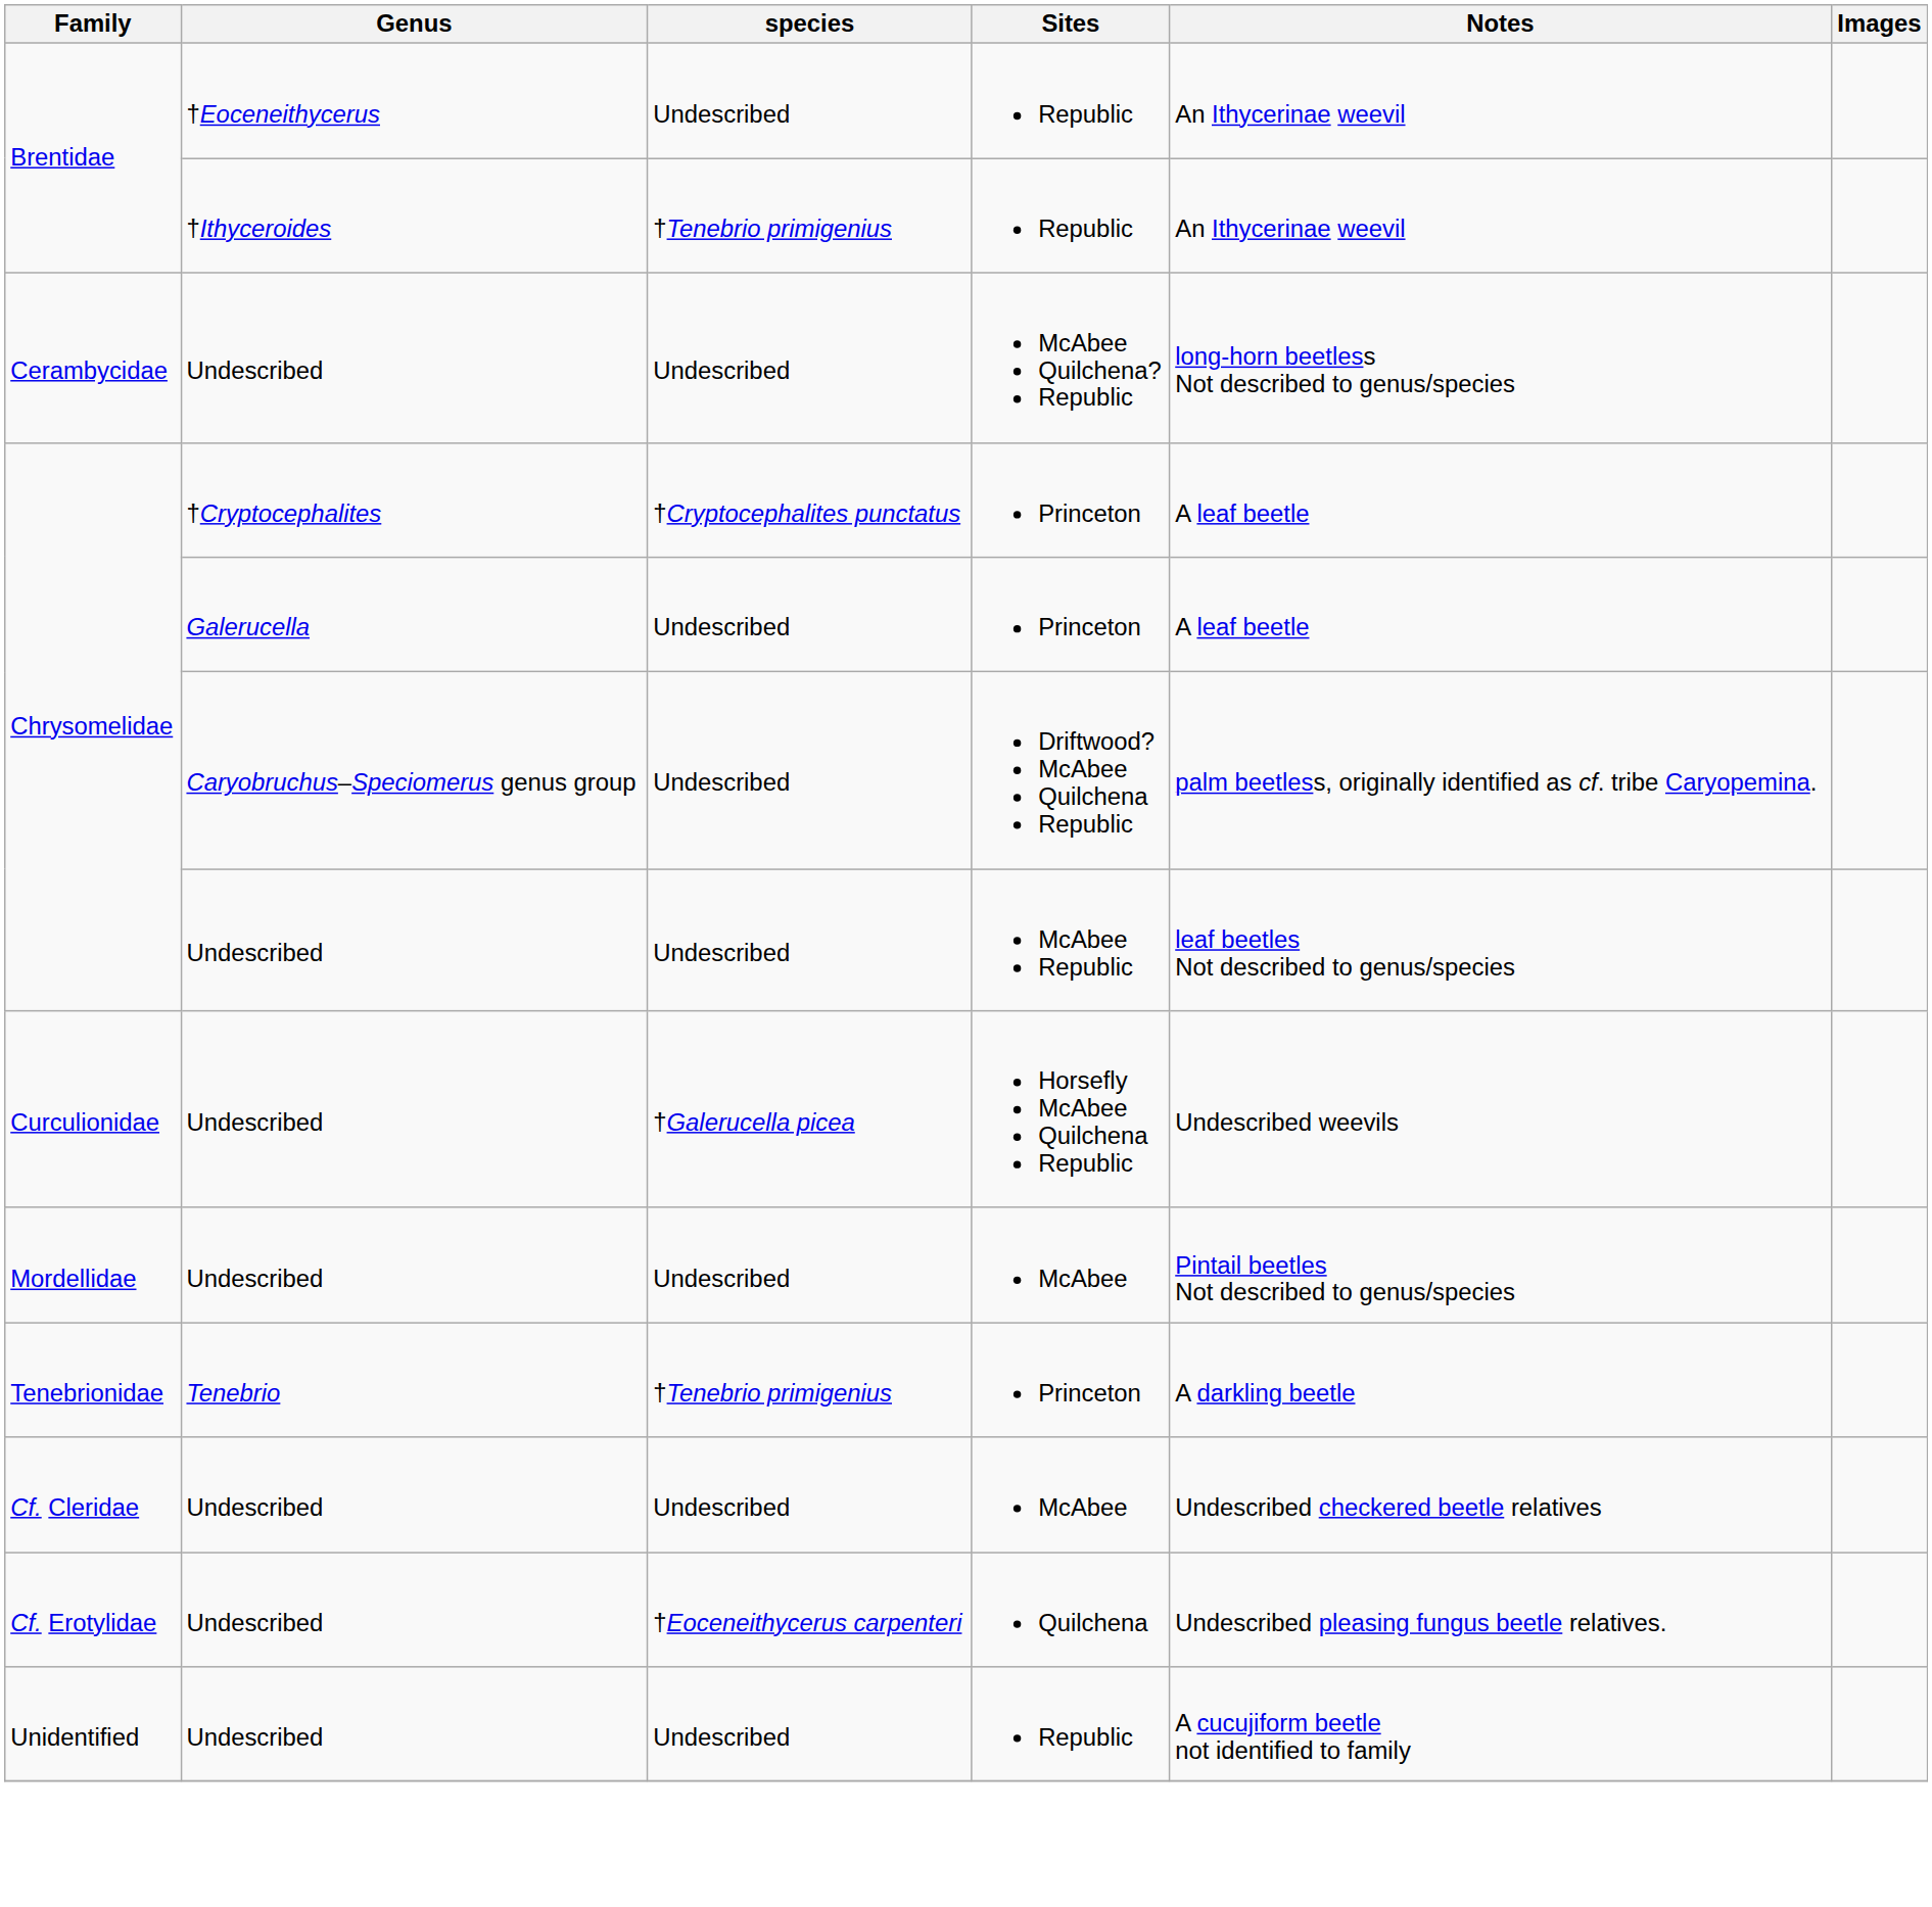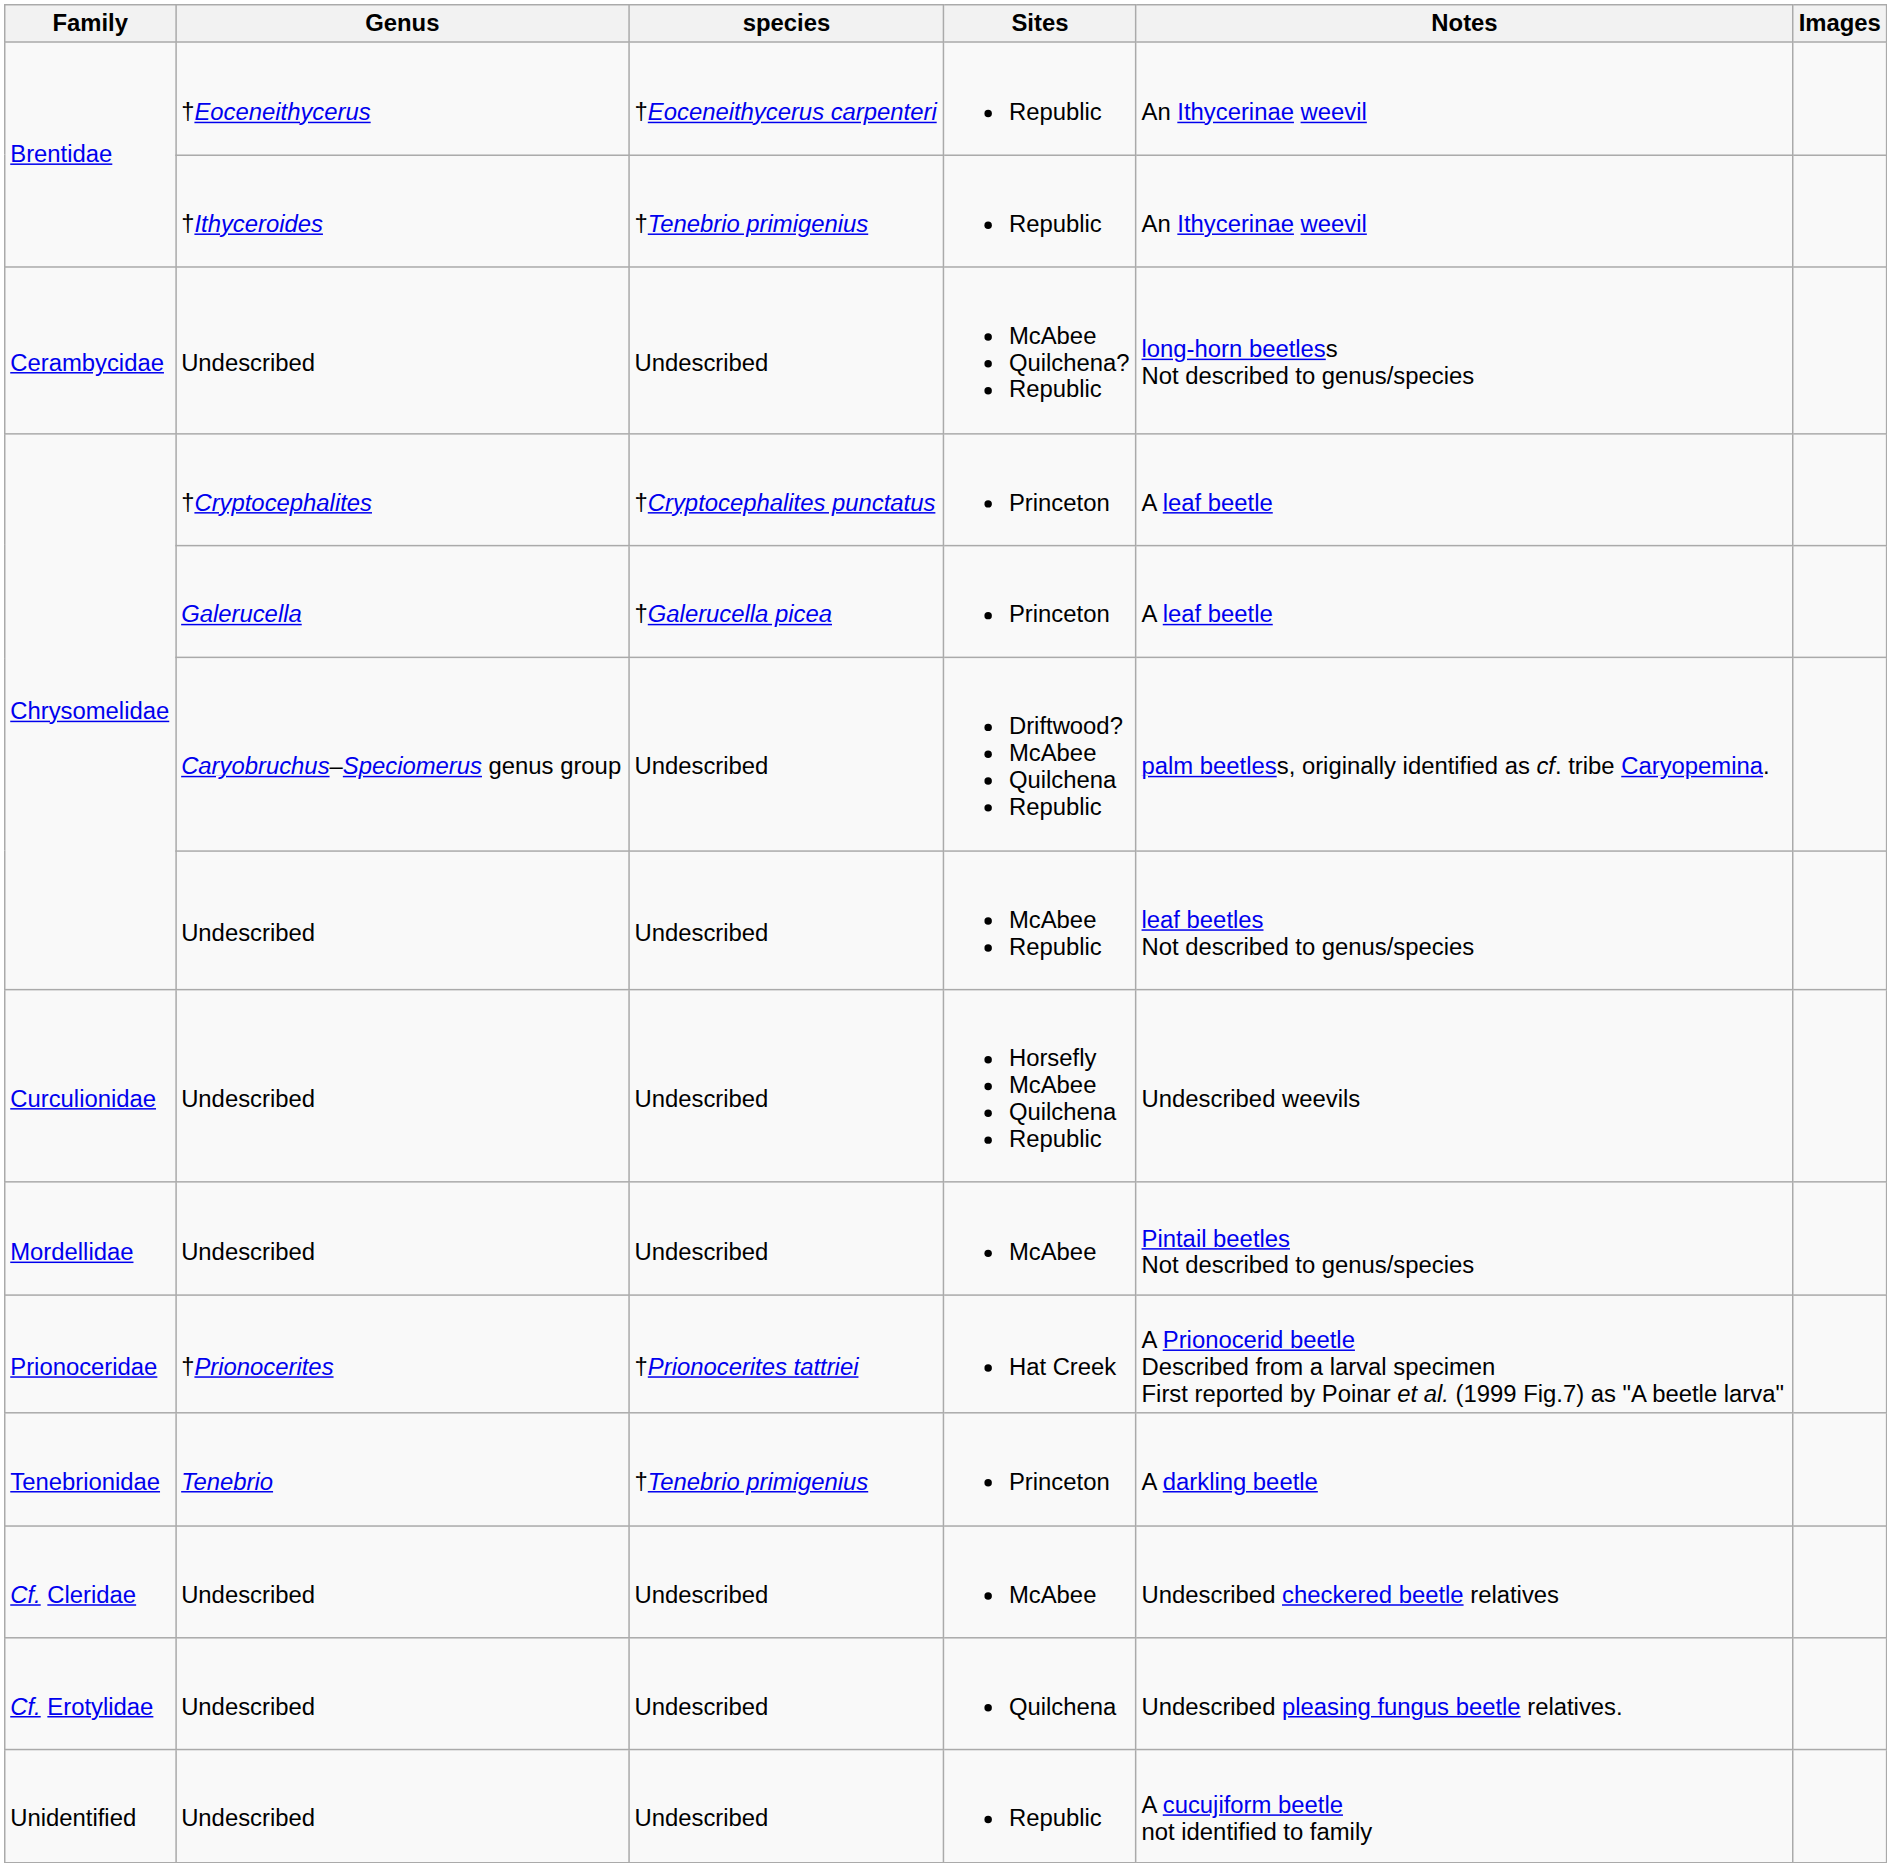 <table class="wikitable sortable"  style="margin:auto; width:100%;">
 <tr>
 <th>Family</th>
 <th>Genus</th>
 <th>species</th>
 <th>Sites</th>
 <th>Notes</th>
 <th>Images</th>
 </tr>
 <tr>
 <td rowspan=2><a href='#'>Brentidae</a></td>
 <td><br>†<em><a href='#'>Eoceneithycerus</a></em></td>
-<td><br>Undescribed</td>
+<td><br>†<em><a href='#'>Eoceneithycerus carpenteri</a></em></td>
 <td><br><ul><li>Republic</li></ul></td>
 <td><br>An <a href='#'>Ithycerinae</a> <a href='#'>weevil</a></td>
 <td><br></td>
 </tr>
 <tr>
 <td><br>†<em><a href='#'>Ithyceroides</a></em></td>
 <td><br>†<em><a href='#'>Tenebrio primigenius</a></em></td>
 <td><br><ul><li>Republic</li></ul></td>
 <td><br>An <a href='#'>Ithycerinae</a> <a href='#'>weevil</a></td>
 <td></td>
 </tr>
 <tr>
 <td><br><a href='#'>Cerambycidae</a></td>
 <td><br>Undescribed</td>
 <td><br>Undescribed</td>
 <td><br><ul><li>McAbee</li><li>Quilchena?</li><li>Republic</li></ul></td>
 <td><br><a href='#'>long-horn beetles</a>s<br>Not described to genus/species</td>
 <td></td>
 </tr>
 <tr>
 <td rowspan=4><a href='#'>Chrysomelidae</a></td>
 <td><br>†<em><a href='#'>Cryptocephalites</a></em></td>
 <td><br>†<em><a href='#'>Cryptocephalites punctatus</a></em></td>
 <td><br><ul><li>Princeton</li></ul></td>
 <td><br>A <a href='#'>leaf beetle</a></td>
 <td><br></td>
 </tr>
 <tr>
 <td><br><em><a href='#'>Galerucella</a></em></td>
-<td><br>Undescribed</td>
+<td><br>†<em><a href='#'>Galerucella picea</a></em></td>
 <td><br><ul><li>Princeton</li></ul></td>
 <td><br>A <a href='#'>leaf beetle</a></td>
 <td><br></td>
 </tr>
 <tr>
 <td><br><em><a href='#'>Caryobruchus</a></em>–<em><a href='#'>Speciomerus</a></em> genus group</td>
 <td><br>Undescribed</td>
 <td><br><ul><li>Driftwood?</li><li>McAbee</li><li>Quilchena</li><li>Republic</li></ul></td>
 <td><br><a href='#'>palm beetles</a>s, originally identified as <em>cf</em>. tribe <a href='#'>Caryopemina</a>.</td>
 <td></td>
 </tr>
 <tr>
 <td><br>Undescribed</td>
 <td><br>Undescribed</td>
 <td><br><ul><li>McAbee</li><li>Republic</li></ul></td>
 <td><br><a href='#'>leaf beetles</a><br>Not described to genus/species</td>
 <td></td>
 </tr>
 <tr>
 <td><br><a href='#'>Curculionidae</a></td>
 <td><br>Undescribed</td>
-<td><br>†<em><a href='#'>Galerucella picea</a></em></td>
+<td><br>Undescribed</td>
 <td><br><ul><li>Horsefly</li><li>McAbee</li><li>Quilchena</li><li>Republic</li></ul></td>
 <td><br>Undescribed weevils</td>
 <td></td>
 </tr>
 <tr>
 <td><br><a href='#'>Mordellidae</a></td>
 <td><br>Undescribed</td>
 <td><br>Undescribed</td>
 <td><br><ul><li>McAbee</li></ul></td>
 <td><br><a href='#'>Pintail beetles</a><br>Not described to genus/species</td>
+</tr>
+<tr>
+<td><br><a href='#'>Prionoceridae</a></td>
+<td><br>†<em><a href='#'>Prionocerites</a></em></td>
+<td><br>†<em><a href='#'>Prionocerites tattriei</a></em></td>
+<td><br><ul><li>Hat Creek</li></ul></td>
+<td><br>A <a href='#'>Prionocerid beetle</a><br> Described from a larval specimen<br>First reported by Poinar <em>et al.</em> (1999 Fig.7) as "A beetle larva"</td>
+<td></td>
 </tr>
 <tr>
 <td><br><a href='#'>Tenebrionidae</a></td>
 <td><br><em><a href='#'>Tenebrio</a></em></td>
 <td><br>†<em><a href='#'>Tenebrio primigenius</a></em></td>
 <td><br><ul><li>Princeton</li></ul></td>
 <td><br>A <a href='#'>darkling beetle</a></td>
 <td><br></td>
 </tr>
 <tr>
 <td><br><em><a href='#'>Cf.</a></em> <a href='#'>Cleridae</a></td>
 <td><br>Undescribed</td>
 <td><br>Undescribed</td>
 <td><br><ul><li>McAbee</li></ul></td>
 <td><br>Undescribed <a href='#'>checkered beetle</a> relatives</td>
 <td></td>
 </tr>
 <tr>
 <td><br><em><a href='#'>Cf.</a></em> <a href='#'>Erotylidae</a></td>
 <td><br>Undescribed</td>
-<td><br>†<em><a href='#'>Eoceneithycerus carpenteri</a></em></td>
+<td><br>Undescribed</td>
 <td><br><ul><li>Quilchena</li></ul></td>
 <td><br>Undescribed <a href='#'>pleasing fungus beetle</a> relatives.</td>
 <td></td>
 </tr>
 <tr>
 <td><br>Unidentified</td>
 <td><br>Undescribed</td>
 <td><br>Undescribed</td>
 <td><br><ul><li>Republic</li></ul></td>
 <td><br>A <a href='#'>cucujiform beetle</a><br> not identified to family</td>
 <td></td>
 </tr>
 <tr>
 </tr>
 </table>
